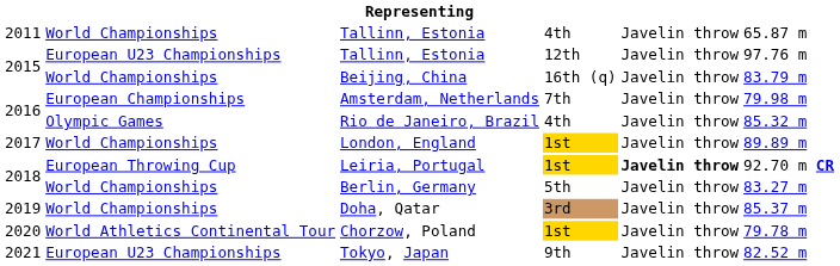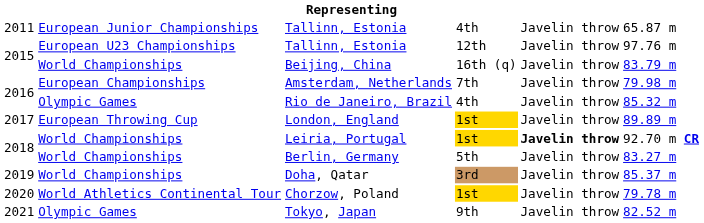 <table>
 <tr>
 <th colspan="6">Representing </th>
 </tr>
 <tr>
 <td>2011</td>
-<td><a href='#'>World Championships</a></td>
+<td><a href='#'>European Junior Championships</a></td>
 <td><a href='#'>Tallinn, Estonia</a></td>
 <td>4th</td>
 <td>Javelin throw</td>
 <td>65.87 m</td>
 </tr>
 <tr>
 <td rowspan=2>2015</td>
 <td><a href='#'>European U23 Championships</a></td>
 <td><a href='#'>Tallinn, Estonia</a></td>
 <td>12th</td>
 <td>Javelin throw</td>
 <td>97.76 m</td>
 </tr>
 <tr>
 <td><a href='#'>World Championships</a></td>
 <td><a href='#'>Beijing, China</a></td>
 <td>16th (q)</td>
 <td>Javelin throw</td>
 <td><a href='#'>83.79 m</a></td>
 </tr>
 <tr>
 <td rowspan=2>2016</td>
 <td><a href='#'>European Championships</a></td>
 <td><a href='#'>Amsterdam, Netherlands</a></td>
 <td>7th</td>
 <td>Javelin throw</td>
 <td><a href='#'>79.98 m</a></td>
 </tr>
 <tr>
 <td><a href='#'>Olympic Games</a></td>
 <td><a href='#'>Rio de Janeiro, Brazil</a></td>
 <td>4th</td>
 <td>Javelin throw</td>
 <td><a href='#'>85.32 m</a></td>
 </tr>
 <tr>
 <td>2017</td>
-<td><a href='#'>World Championships</a></td>
+<td><a href='#'>European Throwing Cup</a></td>
 <td><a href='#'>London, England</a></td>
 <td bgcolor=gold>1st</td>
 <td>Javelin throw</td>
 <td><a href='#'>89.89 m</a></td>
 </tr>
 <tr>
 <td rowspan=2>2018</td>
-<td><a href='#'>European Throwing Cup</a></td>
+<td><a href='#'>World Championships</a></td>
 <td><a href='#'>Leiria, Portugal</a></td>
 <td bgcolor=gold>1st</td>
 <td><strong>Javelin throw</strong></td>
 <td>92.70 m <strong><a href='#'>CR</a></strong></td>
 </tr>
 <tr>
 <td><a href='#'>World Championships</a></td>
 <td><a href='#'>Berlin, Germany</a></td>
 <td>5th</td>
 <td>Javelin throw</td>
 <td><a href='#'>83.27 m</a></td>
 </tr>
 <tr>
 <td>2019</td>
 <td><a href='#'>World Championships</a></td>
 <td><a href='#'>Doha</a>, Qatar</td>
 <td bgcolor=cc9966>3rd</td>
 <td>Javelin throw</td>
 <td><a href='#'>85.37 m</a></td>
 </tr>
 <tr>
 <td>2020</td>
 <td><a href='#'>World Athletics Continental Tour</a></td>
 <td><a href='#'>Chorzow</a>, Poland</td>
 <td bgcolor=gold>1st</td>
 <td>Javelin throw</td>
 <td><a href='#'>79.78 m</a></td>
 </tr>
 <tr>
 <td>2021</td>
-<td><a href='#'>European U23 Championships</a></td>
+<td><a href='#'>Olympic Games</a></td>
 <td><a href='#'>Tokyo</a>, <a href='#'>Japan</a></td>
 <td>9th</td>
 <td>Javelin throw</td>
 <td><a href='#'>82.52 m</a></td>
 </tr>
 <tr>
 </tr>
 </table>
